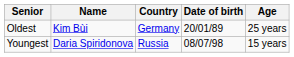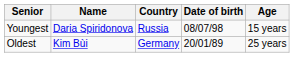 <table class="wikitable">
 <tr>
 <th>Senior</th>
 <th>Name</th>
 <th>Country</th>
 <th>Date of birth</th>
 <th>Age</th>
 </tr>
 <tr>
+<td>Youngest</td>
+<td><a href='#'>Daria Spiridonova</a></td>
+<td> <a href='#'>Russia</a></td>
+<td>08/07/98</td>
+<td>15 years</td>
+</tr>
+<tr>
 <td>Oldest</td>
 <td><a href='#'>Kim Bùi</a></td>
 <td>  <a href='#'>Germany</a></td>
 <td>20/01/89</td>
 <td>25 years</td>
 </tr>
-<tr>
-<td>Youngest</td>
-<td><a href='#'>Daria Spiridonova</a></td>
-<td> <a href='#'>Russia</a></td>
-<td>08/07/98</td>
-<td>15 years</td>
-</tr>
 </table>
